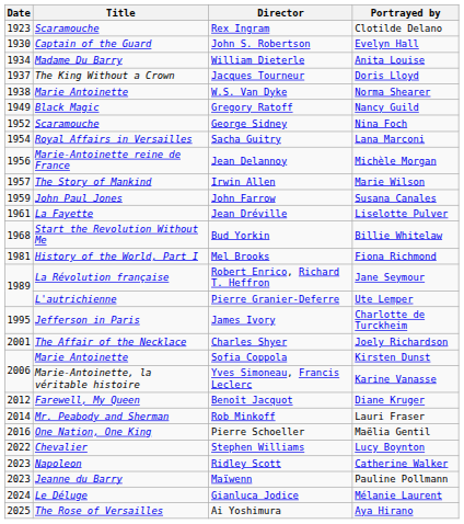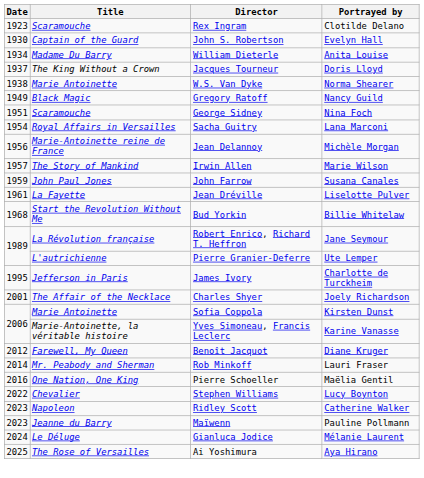 <table class="wikitable">
 <tr>
 <th>Date</th>
 <th>Title</th>
 <th>Director</th>
 <th>Portrayed by</th>
 </tr>
 <tr>
 <td>1923</td>
 <td><em><a href='#'>Scaramouche</a></em></td>
 <td><a href='#'>Rex Ingram</a></td>
 <td>Clotilde Delano</td>
 </tr>
 <tr>
 <td>1930</td>
 <td><em><a href='#'>Captain of the Guard</a></em></td>
 <td><a href='#'>John S. Robertson</a></td>
 <td><a href='#'>Evelyn Hall</a></td>
 </tr>
 <tr>
 <td>1934</td>
 <td><em><a href='#'>Madame Du Barry</a></em></td>
 <td><a href='#'>William Dieterle</a></td>
 <td><a href='#'>Anita Louise</a></td>
 </tr>
 <tr>
 <td>1937</td>
 <td><em>The King Without a Crown</em></td>
 <td><a href='#'>Jacques Tourneur</a></td>
 <td><a href='#'>Doris Lloyd</a></td>
 </tr>
 <tr>
 <td>1938</td>
 <td><em><a href='#'>Marie Antoinette</a></em></td>
 <td><a href='#'>W.S. Van Dyke</a></td>
 <td><a href='#'>Norma Shearer</a></td>
 </tr>
 <tr>
 <td>1949</td>
 <td><em><a href='#'>Black Magic</a></em></td>
 <td><a href='#'>Gregory Ratoff</a></td>
 <td><a href='#'>Nancy Guild</a></td>
 </tr>
 <tr>
-<td>1952</td>
+<td>1951</td>
 <td><em><a href='#'>Scaramouche</a></em></td>
 <td><a href='#'>George Sidney</a></td>
 <td><a href='#'>Nina Foch</a></td>
 </tr>
 <tr>
 <td>1954</td>
 <td><em><a href='#'>Royal Affairs in Versailles</a></em></td>
 <td><a href='#'>Sacha Guitry</a></td>
 <td><a href='#'>Lana Marconi</a></td>
 </tr>
 <tr>
 <td>1956</td>
 <td><em><a href='#'>Marie-Antoinette reine de France</a></em></td>
 <td><a href='#'>Jean Delannoy</a></td>
 <td><a href='#'>Michèle Morgan</a></td>
 </tr>
 <tr>
 <td>1957</td>
 <td><em><a href='#'>The Story of Mankind</a></em></td>
 <td><a href='#'>Irwin Allen</a></td>
 <td><a href='#'>Marie Wilson</a></td>
 </tr>
 <tr>
 <td>1959</td>
 <td><em><a href='#'>John Paul Jones</a></em></td>
 <td><a href='#'>John Farrow</a></td>
 <td><a href='#'>Susana Canales</a></td>
 </tr>
 <tr>
 <td>1961</td>
 <td><em><a href='#'>La Fayette</a></em></td>
 <td><a href='#'>Jean Dréville</a></td>
 <td><a href='#'>Liselotte Pulver</a></td>
 </tr>
 <tr>
 <td>1968</td>
 <td><em><a href='#'>Start the Revolution Without Me</a></em></td>
 <td><a href='#'>Bud Yorkin</a></td>
 <td><a href='#'>Billie Whitelaw</a></td>
-</tr>
-<tr>
-<td>1981</td>
-<td><em><a href='#'>History of the World, Part I</a></em></td>
-<td><a href='#'>Mel Brooks</a></td>
-<td><a href='#'>Fiona Richmond</a></td>
 </tr>
 <tr>
 <td rowspan=2>1989</td>
 <td><em><a href='#'>La Révolution française</a></em></td>
 <td><a href='#'>Robert Enrico</a>, <a href='#'>Richard T. Heffron</a></td>
 <td><a href='#'>Jane Seymour</a></td>
 </tr>
 <tr>
 <td><em><a href='#'>L'autrichienne</a></em></td>
 <td><a href='#'>Pierre Granier-Deferre</a></td>
 <td><a href='#'>Ute Lemper</a></td>
 </tr>
 <tr>
 <td>1995</td>
 <td><em><a href='#'>Jefferson in Paris</a></em></td>
 <td><a href='#'>James Ivory</a></td>
 <td><a href='#'>Charlotte de Turckheim</a></td>
 </tr>
 <tr>
 <td>2001</td>
 <td><em><a href='#'>The Affair of the Necklace</a></em></td>
 <td><a href='#'>Charles Shyer</a></td>
 <td><a href='#'>Joely Richardson</a></td>
 </tr>
 <tr>
 <td rowspan=2>2006</td>
 <td><em><a href='#'>Marie Antoinette</a></em></td>
 <td><a href='#'>Sofia Coppola</a></td>
 <td><a href='#'>Kirsten Dunst</a></td>
 </tr>
 <tr>
 <td><em>Marie-Antoinette, la véritable histoire</em></td>
 <td><a href='#'>Yves Simoneau</a>, <a href='#'>Francis Leclerc</a></td>
 <td><a href='#'>Karine Vanasse</a></td>
 </tr>
 <tr>
 <td>2012</td>
 <td><em><a href='#'>Farewell, My Queen</a></em></td>
 <td><a href='#'>Benoît Jacquot</a></td>
 <td><a href='#'>Diane Kruger</a></td>
 </tr>
 <tr>
 <td>2014</td>
 <td><em><a href='#'>Mr. Peabody and Sherman</a></em></td>
 <td><a href='#'>Rob Minkoff</a></td>
 <td>Lauri Fraser</td>
 </tr>
 <tr>
 <td>2016</td>
 <td><em><a href='#'>One Nation, One King</a></em></td>
 <td>Pierre Schoeller</td>
 <td>Maëlia Gentil</td>
 </tr>
 <tr>
 <td>2022</td>
 <td><em><a href='#'>Chevalier</a></em></td>
 <td><a href='#'>Stephen Williams</a></td>
 <td><a href='#'>Lucy Boynton</a></td>
 </tr>
 <tr>
 <td>2023</td>
 <td><em><a href='#'>Napoleon</a></em></td>
 <td><a href='#'>Ridley Scott</a></td>
 <td><a href='#'>Catherine Walker</a></td>
 </tr>
 <tr>
 <td>2023</td>
 <td><em><a href='#'>Jeanne du Barry</a></em></td>
 <td><a href='#'>Maïwenn</a></td>
 <td>Pauline Pollmann</td>
 </tr>
 <tr>
 <td>2024</td>
 <td><em><a href='#'>Le Déluge</a></em></td>
 <td><a href='#'>Gianluca Jodice</a></td>
 <td><a href='#'>Mélanie Laurent</a></td>
 </tr>
 <tr>
 <td>2025</td>
 <td><em><a href='#'>The Rose of Versailles</a></em></td>
 <td>Ai Yoshimura</td>
 <td><a href='#'>Aya Hirano</a></td>
 </tr>
 </table>
